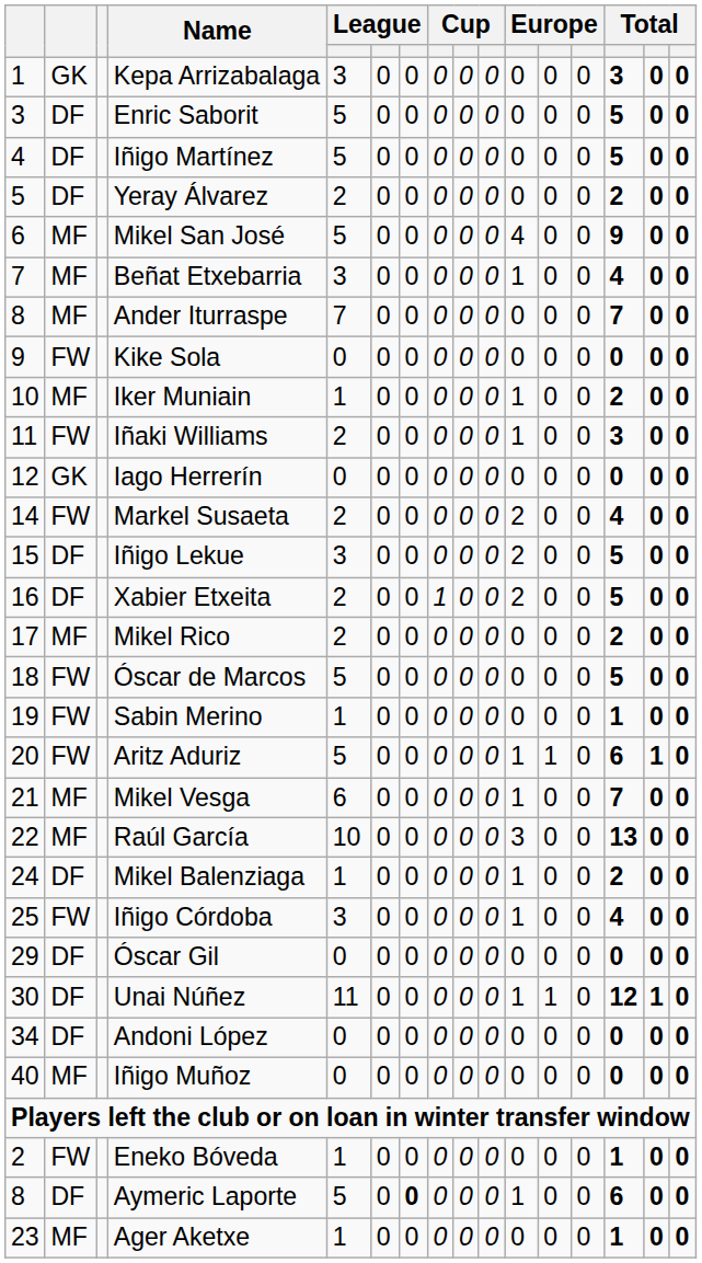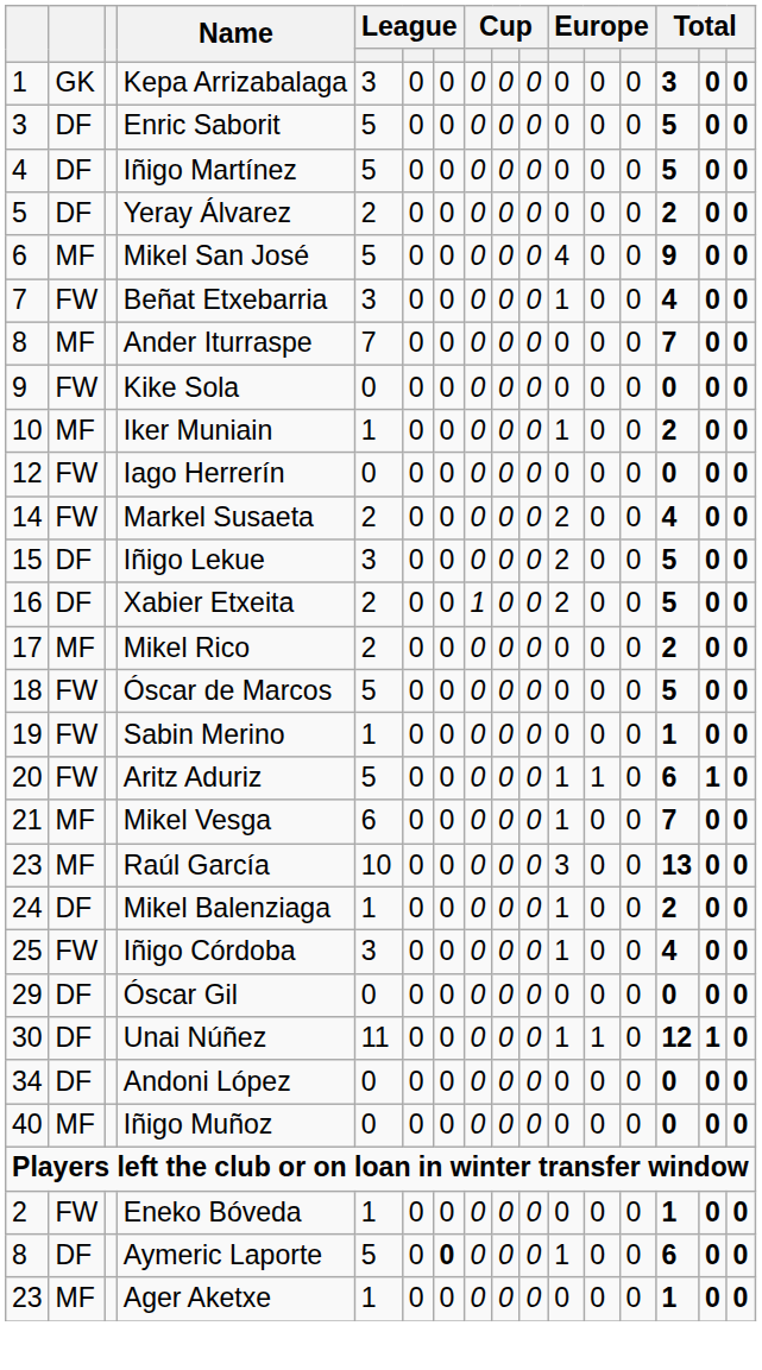 <table class="wikitable sortable">
 <tr>
 <th rowspan=2></th>
 <th rowspan=2></th>
 <th rowspan=2></th>
 <th rowspan=2>Name</th>
 <th colspan=3>League</th>
 <th colspan=3>Cup</th>
 <th colspan=3>Europe</th>
 <th colspan=3>Total</th>
 </tr>
 <tr>
 <th></th>
 <th></th>
 <th></th>
 <th></th>
 <th></th>
 <th></th>
 <th></th>
 <th></th>
 <th></th>
 <th></th>
 <th></th>
 <th></th>
 </tr>
 <tr>
 <td>1</td>
 <td>GK</td>
 <td></td>
 <td>Kepa Arrizabalaga</td>
 <td>3</td>
 <td>0</td>
 <td>0</td>
 <td><em>0</em></td>
 <td><em>0</em></td>
 <td><em>0</em></td>
 <td>0</td>
 <td>0</td>
 <td>0</td>
 <td><strong>3</strong></td>
 <td><strong>0</strong></td>
 <td><strong>0</strong></td>
 </tr>
 <tr>
 <td>3</td>
 <td>DF</td>
 <td></td>
 <td>Enric Saborit</td>
 <td>5</td>
 <td>0</td>
 <td>0</td>
 <td><em>0</em></td>
 <td><em>0</em></td>
 <td><em>0</em></td>
 <td>0</td>
 <td>0</td>
 <td>0</td>
 <td><strong>5</strong></td>
 <td><strong>0</strong></td>
 <td><strong>0</strong></td>
 </tr>
 <tr>
 <td>4</td>
 <td>DF</td>
 <td></td>
 <td>Iñigo Martínez</td>
 <td>5</td>
 <td>0</td>
 <td>0</td>
 <td><em>0</em></td>
 <td><em>0</em></td>
 <td><em>0</em></td>
 <td>0</td>
 <td>0</td>
 <td>0</td>
 <td><strong>5</strong></td>
 <td><strong>0</strong></td>
 <td><strong>0</strong></td>
 </tr>
 <tr>
 <td>5</td>
 <td>DF</td>
 <td></td>
 <td>Yeray Álvarez</td>
 <td>2</td>
 <td>0</td>
 <td>0</td>
 <td><em>0</em></td>
 <td><em>0</em></td>
 <td><em>0</em></td>
 <td>0</td>
 <td>0</td>
 <td>0</td>
 <td><strong>2</strong></td>
 <td><strong>0</strong></td>
 <td><strong>0</strong></td>
 </tr>
 <tr>
 <td>6</td>
 <td>MF</td>
 <td></td>
 <td>Mikel San José</td>
 <td>5</td>
 <td>0</td>
 <td>0</td>
 <td><em>0</em></td>
 <td><em>0</em></td>
 <td><em>0</em></td>
 <td>4</td>
 <td>0</td>
 <td>0</td>
 <td><strong>9</strong></td>
 <td><strong>0</strong></td>
 <td><strong>0</strong></td>
 </tr>
 <tr>
 <td>7</td>
-<td>MF</td>
+<td>FW</td>
 <td></td>
 <td>Beñat Etxebarria</td>
 <td>3</td>
 <td>0</td>
 <td>0</td>
 <td><em>0</em></td>
 <td><em>0</em></td>
 <td><em>0</em></td>
 <td>1</td>
 <td>0</td>
 <td>0</td>
 <td><strong>4</strong></td>
 <td><strong>0</strong></td>
 <td><strong>0</strong></td>
 </tr>
 <tr>
 <td>8</td>
 <td>MF</td>
 <td></td>
 <td>Ander Iturraspe</td>
 <td>7</td>
 <td>0</td>
 <td>0</td>
 <td><em>0</em></td>
 <td><em>0</em></td>
 <td><em>0</em></td>
 <td>0</td>
 <td>0</td>
 <td>0</td>
 <td><strong>7</strong></td>
 <td><strong>0</strong></td>
 <td><strong>0</strong></td>
 </tr>
 <tr>
 <td>9</td>
 <td>FW</td>
 <td></td>
 <td>Kike Sola</td>
 <td>0</td>
 <td>0</td>
 <td>0</td>
 <td><em>0</em></td>
 <td><em>0</em></td>
 <td><em>0</em></td>
 <td>0</td>
 <td>0</td>
 <td>0</td>
 <td><strong>0</strong></td>
 <td><strong>0</strong></td>
 <td><strong>0</strong></td>
 </tr>
 <tr>
 <td>10</td>
 <td>MF</td>
 <td></td>
 <td>Iker Muniain</td>
 <td>1</td>
 <td>0</td>
 <td>0</td>
 <td><em>0</em></td>
 <td><em>0</em></td>
 <td><em>0</em></td>
 <td>1</td>
 <td>0</td>
 <td>0</td>
 <td><strong>2</strong></td>
 <td><strong>0</strong></td>
 <td><strong>0</strong></td>
 </tr>
 <tr>
-<td>11</td>
+<td>12</td>
 <td>FW</td>
-<td></td>
-<td>Iñaki Williams</td>
-<td>2</td>
-<td>0</td>
-<td>0</td>
-<td><em>0</em></td>
-<td><em>0</em></td>
-<td><em>0</em></td>
-<td>1</td>
-<td>0</td>
-<td>0</td>
-<td><strong>3</strong></td>
-<td><strong>0</strong></td>
-<td><strong>0</strong></td>
-</tr>
-<tr>
-<td>12</td>
-<td>GK</td>
 <td></td>
 <td>Iago Herrerín</td>
 <td>0</td>
 <td>0</td>
 <td>0</td>
 <td><em>0</em></td>
 <td><em>0</em></td>
 <td><em>0</em></td>
 <td>0</td>
 <td>0</td>
 <td>0</td>
 <td><strong>0</strong></td>
 <td><strong>0</strong></td>
 <td><strong>0</strong></td>
 </tr>
 <tr>
 <td>14</td>
 <td>FW</td>
 <td></td>
 <td>Markel Susaeta</td>
 <td>2</td>
 <td>0</td>
 <td>0</td>
 <td><em>0</em></td>
 <td><em>0</em></td>
 <td><em>0</em></td>
 <td>2</td>
 <td>0</td>
 <td>0</td>
 <td><strong>4</strong></td>
 <td><strong>0</strong></td>
 <td><strong>0</strong></td>
 </tr>
 <tr>
 <td>15</td>
 <td>DF</td>
 <td></td>
 <td>Iñigo Lekue</td>
 <td>3</td>
 <td>0</td>
 <td>0</td>
 <td><em>0</em></td>
 <td><em>0</em></td>
 <td><em>0</em></td>
 <td>2</td>
 <td>0</td>
 <td>0</td>
 <td><strong>5</strong></td>
 <td><strong>0</strong></td>
 <td><strong>0</strong></td>
 </tr>
 <tr>
 <td>16</td>
 <td>DF</td>
 <td></td>
 <td>Xabier Etxeita</td>
 <td>2</td>
 <td>0</td>
 <td>0</td>
 <td><em>1</em></td>
 <td><em>0</em></td>
 <td><em>0</em></td>
 <td>2</td>
 <td>0</td>
 <td>0</td>
 <td><strong>5</strong></td>
 <td><strong>0</strong></td>
 <td><strong>0</strong></td>
 </tr>
 <tr>
 <td>17</td>
 <td>MF</td>
 <td></td>
 <td>Mikel Rico</td>
 <td>2</td>
 <td>0</td>
 <td>0</td>
 <td><em>0</em></td>
 <td><em>0</em></td>
 <td><em>0</em></td>
 <td>0</td>
 <td>0</td>
 <td>0</td>
 <td><strong>2</strong></td>
 <td><strong>0</strong></td>
 <td><strong>0</strong></td>
 </tr>
 <tr>
 <td>18</td>
 <td>FW</td>
 <td></td>
 <td>Óscar de Marcos</td>
 <td>5</td>
 <td>0</td>
 <td>0</td>
 <td><em>0</em></td>
 <td><em>0</em></td>
 <td><em>0</em></td>
 <td>0</td>
 <td>0</td>
 <td>0</td>
 <td><strong>5</strong></td>
 <td><strong>0</strong></td>
 <td><strong>0</strong></td>
 </tr>
 <tr>
 <td>19</td>
 <td>FW</td>
 <td></td>
 <td>Sabin Merino</td>
 <td>1</td>
 <td>0</td>
 <td>0</td>
 <td><em>0</em></td>
 <td><em>0</em></td>
 <td><em>0</em></td>
 <td>0</td>
 <td>0</td>
 <td>0</td>
 <td><strong>1</strong></td>
 <td><strong>0</strong></td>
 <td><strong>0</strong></td>
 </tr>
 <tr>
 <td>20</td>
 <td>FW</td>
 <td></td>
 <td>Aritz Aduriz</td>
 <td>5</td>
 <td>0</td>
 <td>0</td>
 <td><em>0</em></td>
 <td><em>0</em></td>
 <td><em>0</em></td>
 <td>1</td>
 <td>1</td>
 <td>0</td>
 <td><strong>6</strong></td>
 <td><strong>1</strong></td>
 <td><strong>0</strong></td>
 </tr>
 <tr>
 <td>21</td>
 <td>MF</td>
 <td></td>
 <td>Mikel Vesga</td>
 <td>6</td>
 <td>0</td>
 <td>0</td>
 <td><em>0</em></td>
 <td><em>0</em></td>
 <td><em>0</em></td>
 <td>1</td>
 <td>0</td>
 <td>0</td>
 <td><strong>7</strong></td>
 <td><strong>0</strong></td>
 <td><strong>0</strong></td>
 </tr>
 <tr>
-<td>22</td>
+<td>23</td>
 <td>MF</td>
 <td></td>
 <td>Raúl García</td>
 <td>10</td>
 <td>0</td>
 <td>0</td>
 <td><em>0</em></td>
 <td><em>0</em></td>
 <td><em>0</em></td>
 <td>3</td>
 <td>0</td>
 <td>0</td>
 <td><strong>13</strong></td>
 <td><strong>0</strong></td>
 <td><strong>0</strong></td>
 </tr>
 <tr>
 <td>24</td>
 <td>DF</td>
 <td></td>
 <td>Mikel Balenziaga</td>
 <td>1</td>
 <td>0</td>
 <td>0</td>
 <td><em>0</em></td>
 <td><em>0</em></td>
 <td><em>0</em></td>
 <td>1</td>
 <td>0</td>
 <td>0</td>
 <td><strong>2</strong></td>
 <td><strong>0</strong></td>
 <td><strong>0</strong></td>
 </tr>
 <tr>
 <td>25</td>
 <td>FW</td>
 <td></td>
 <td>Iñigo Córdoba</td>
 <td>3</td>
 <td>0</td>
 <td>0</td>
 <td><em>0</em></td>
 <td><em>0</em></td>
 <td><em>0</em></td>
 <td>1</td>
 <td>0</td>
 <td>0</td>
 <td><strong>4</strong></td>
 <td><strong>0</strong></td>
 <td><strong>0</strong></td>
 </tr>
 <tr>
 <td>29</td>
 <td>DF</td>
 <td></td>
 <td>Óscar Gil</td>
 <td>0</td>
 <td>0</td>
 <td>0</td>
 <td><em>0</em></td>
 <td><em>0</em></td>
 <td><em>0</em></td>
 <td>0</td>
 <td>0</td>
 <td>0</td>
 <td><strong>0</strong></td>
 <td><strong>0</strong></td>
 <td><strong>0</strong></td>
 </tr>
 <tr>
 <td>30</td>
 <td>DF</td>
 <td></td>
 <td>Unai Núñez</td>
 <td>11</td>
 <td>0</td>
 <td>0</td>
 <td><em>0</em></td>
 <td><em>0</em></td>
 <td><em>0</em></td>
 <td>1</td>
 <td>1</td>
 <td>0</td>
 <td><strong>12</strong></td>
 <td><strong>1</strong></td>
 <td><strong>0</strong></td>
 </tr>
 <tr>
 <td>34</td>
 <td>DF</td>
 <td></td>
 <td>Andoni López</td>
 <td>0</td>
 <td>0</td>
 <td>0</td>
 <td><em>0</em></td>
 <td><em>0</em></td>
 <td><em>0</em></td>
 <td>0</td>
 <td>0</td>
 <td>0</td>
 <td><strong>0</strong></td>
 <td><strong>0</strong></td>
 <td><strong>0</strong></td>
 </tr>
 <tr>
 <td>40</td>
 <td>MF</td>
 <td></td>
 <td>Iñigo Muñoz</td>
 <td>0</td>
 <td>0</td>
 <td>0</td>
 <td><em>0</em></td>
 <td><em>0</em></td>
 <td><em>0</em></td>
 <td>0</td>
 <td>0</td>
 <td>0</td>
 <td><strong>0</strong></td>
 <td><strong>0</strong></td>
 <td><strong>0</strong></td>
 </tr>
 <tr>
 <td colspan=16><strong>Players left the club or on loan in winter transfer window</strong></td>
 </tr>
 <tr>
 <td>2</td>
 <td>FW</td>
 <td></td>
 <td>Eneko Bóveda</td>
 <td>1</td>
 <td>0</td>
 <td>0</td>
 <td><em>0</em></td>
 <td><em>0</em></td>
 <td><em>0</em></td>
 <td>0</td>
 <td>0</td>
 <td>0</td>
 <td><strong>1</strong></td>
 <td><strong>0</strong></td>
 <td><strong>0</strong></td>
 </tr>
 <tr>
 <td>8</td>
 <td>DF</td>
 <td></td>
 <td>Aymeric Laporte</td>
 <td>5</td>
 <td>0</td>
 <td><strong>0</strong></td>
 <td><em>0</em></td>
 <td><em>0</em></td>
 <td><em>0</em></td>
 <td>1</td>
 <td>0</td>
 <td>0</td>
 <td><strong>6</strong></td>
 <td><strong>0</strong></td>
 <td><strong>0</strong></td>
 </tr>
 <tr>
 <td>23</td>
 <td>MF</td>
 <td></td>
 <td>Ager Aketxe</td>
 <td>1</td>
 <td>0</td>
 <td>0</td>
 <td><em>0</em></td>
 <td><em>0</em></td>
 <td><em>0</em></td>
 <td>0</td>
 <td>0</td>
 <td>0</td>
 <td><strong>1</strong></td>
 <td><strong>0</strong></td>
 <td><strong>0</strong></td>
 </tr>
 </table>
